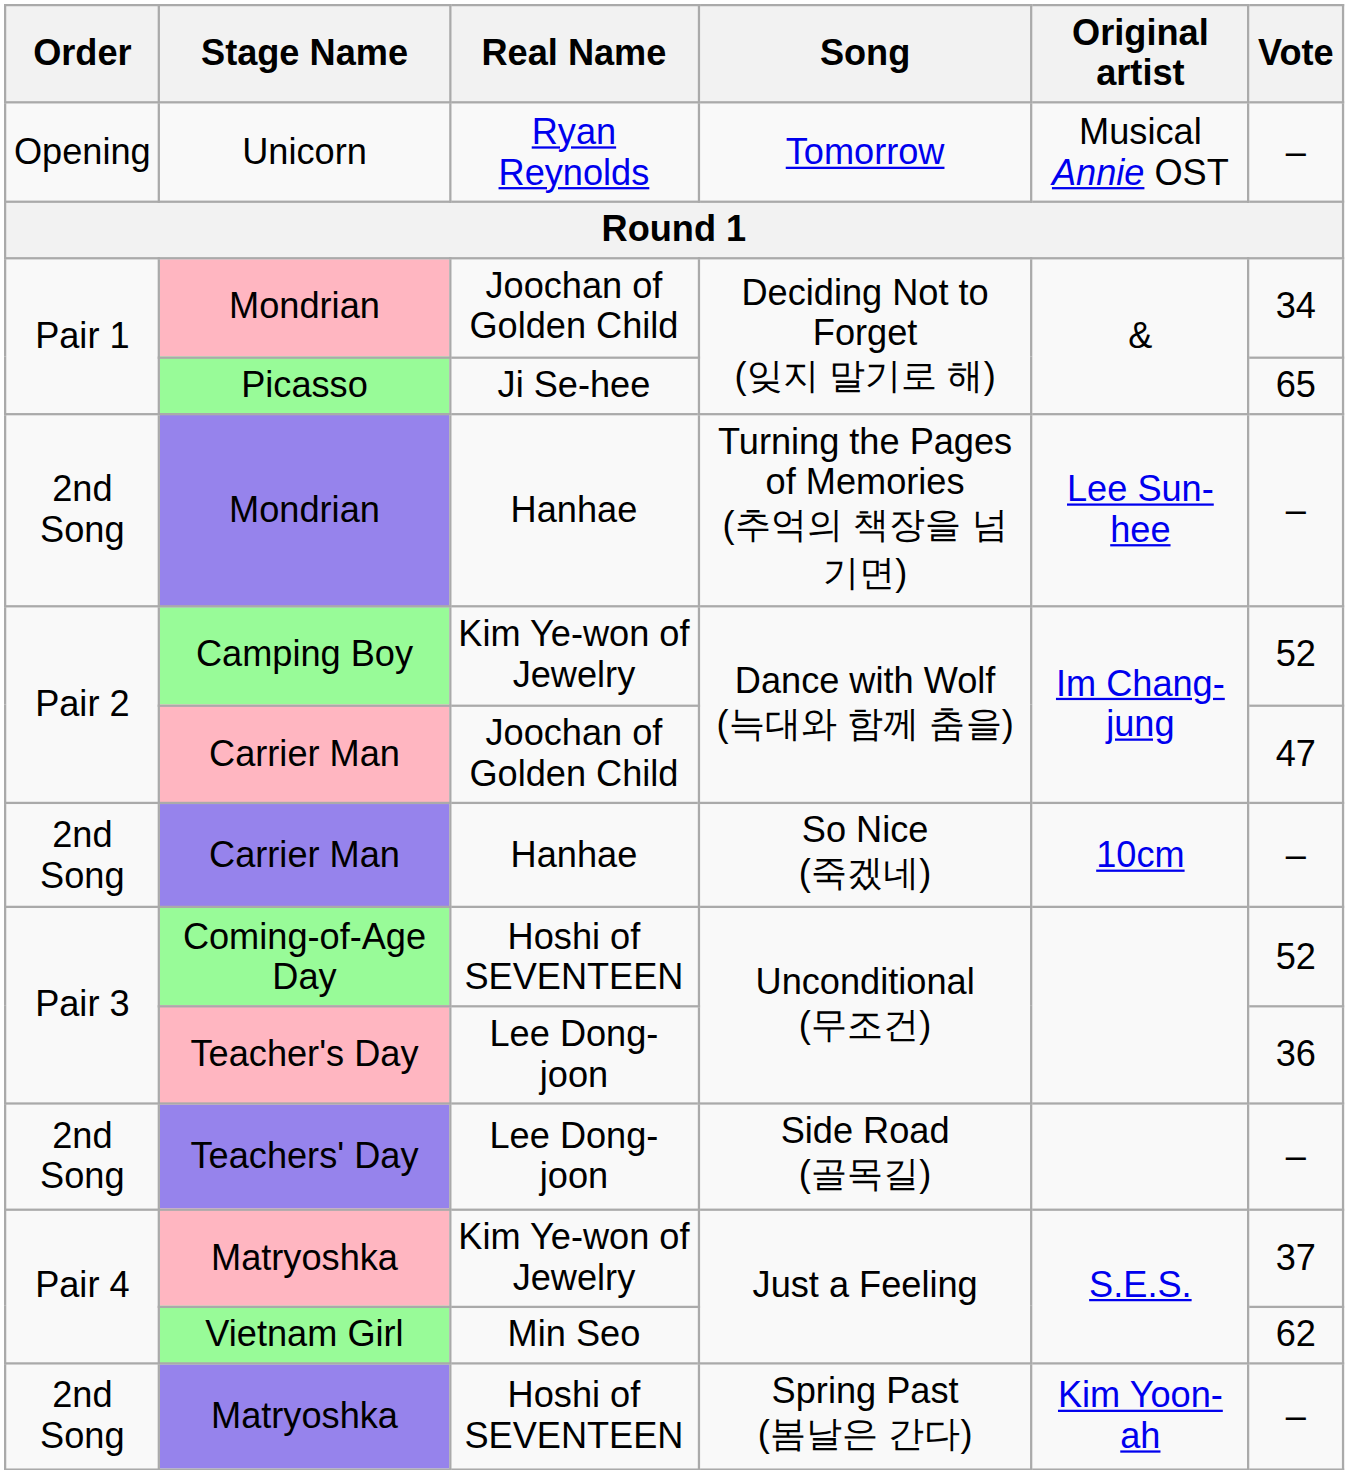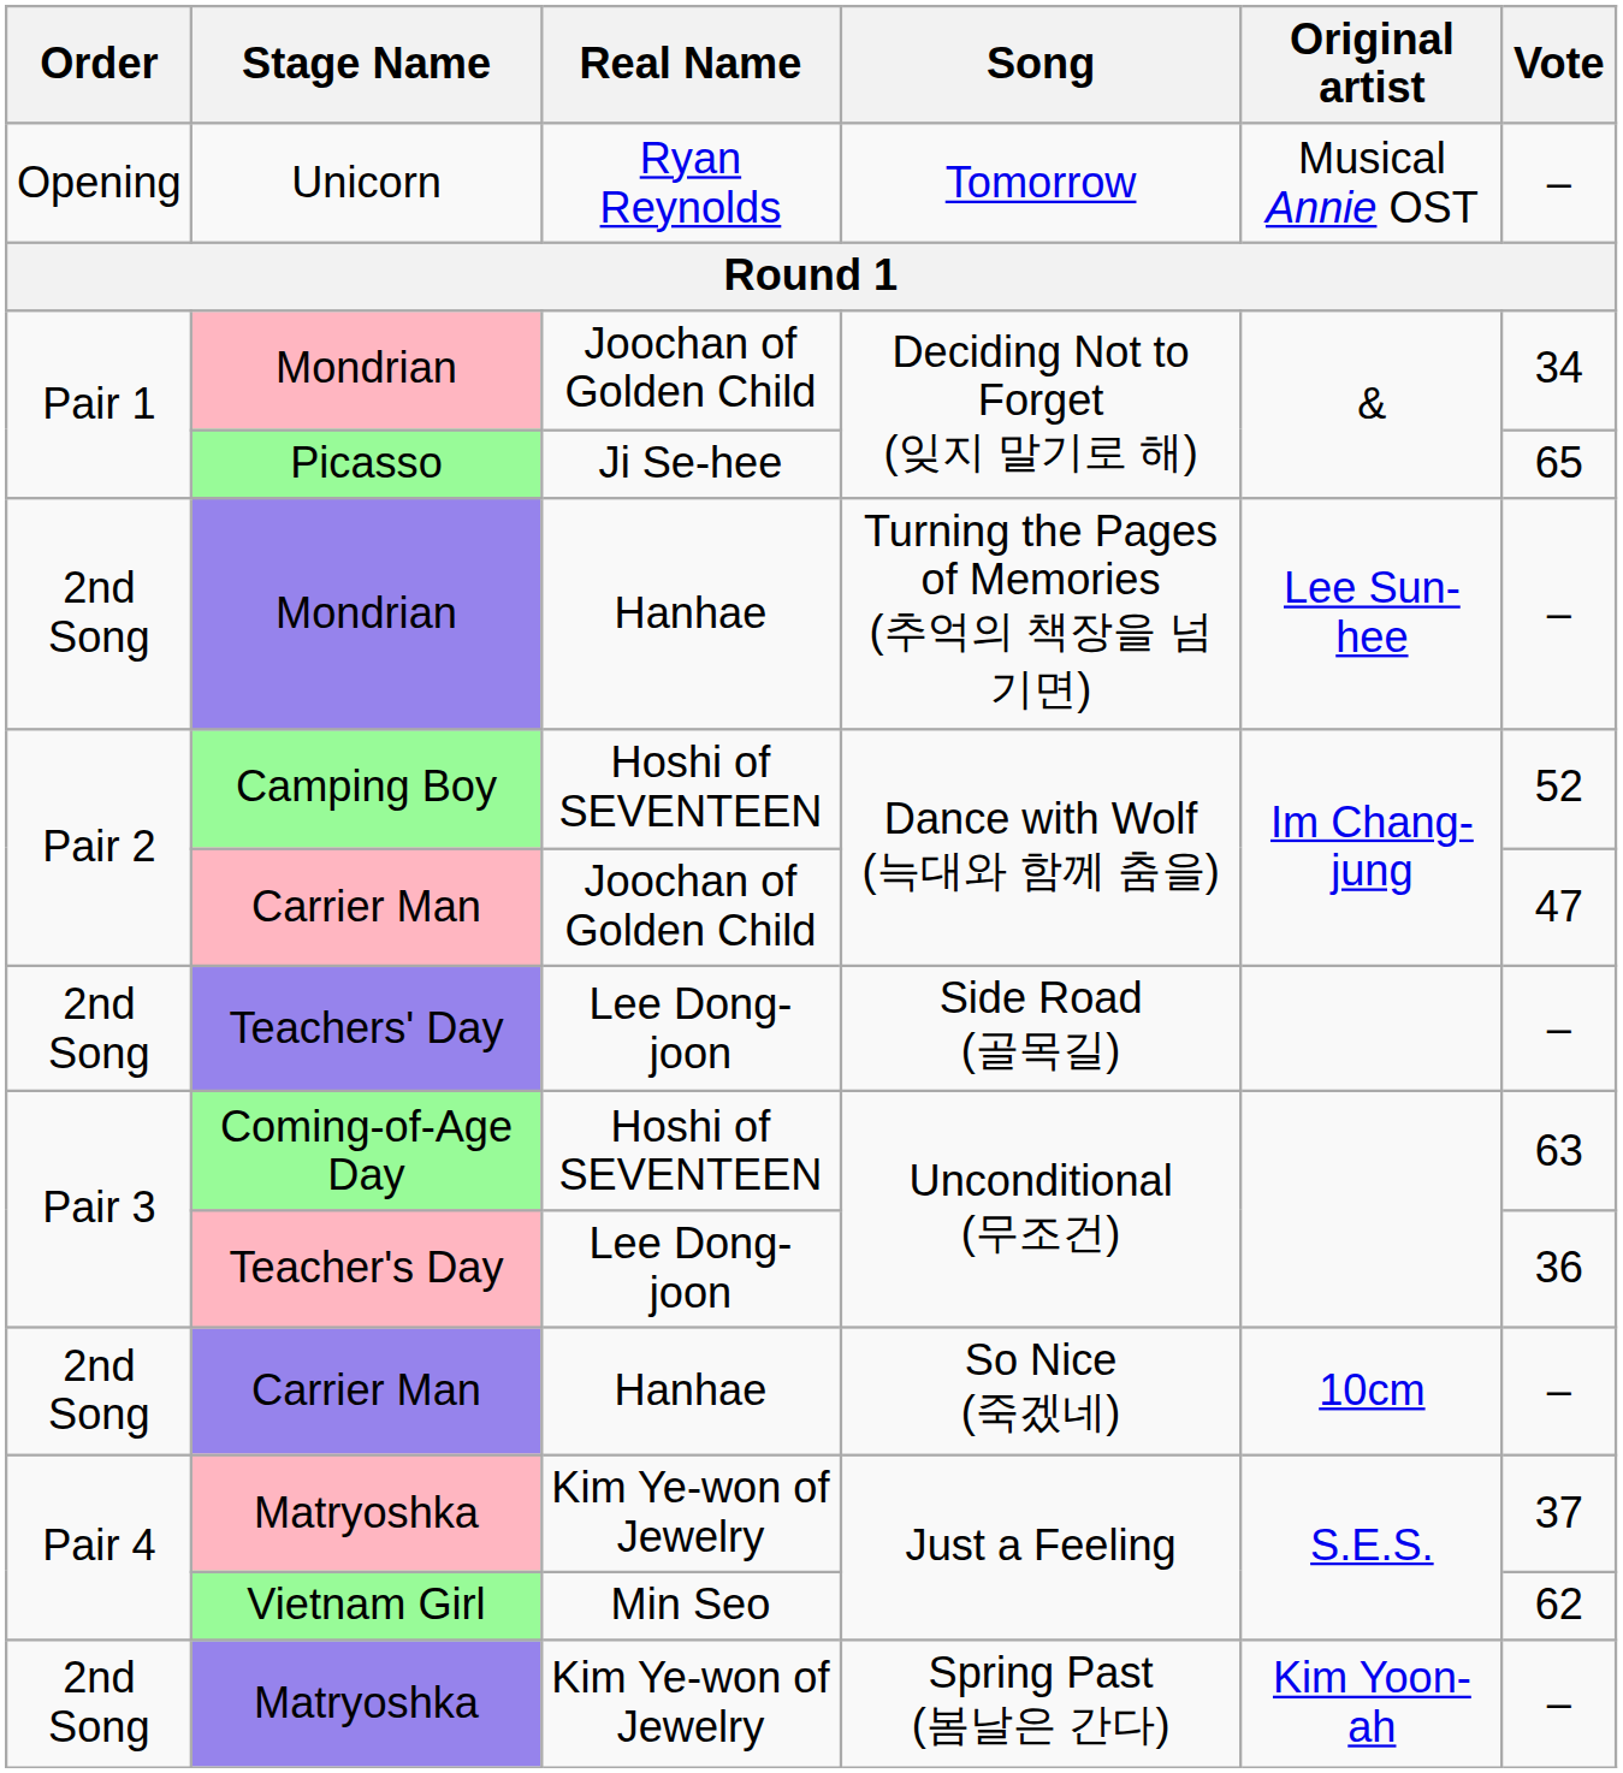 <table class="wikitable" style="text-align:center; width:95%;">
 <tr>
 <th style="width:1%;">Order</th>
 <th style="width:20%;">Stage Name</th>
 <th style="width:12%;">Real Name</th>
 <th style="width:23%;">Song</th>
 <th style="width:15%;">Original artist</th>
 <th style="width:1%;">Vote</th>
 </tr>
 <tr>
 <td>Opening</td>
 <td>Unicorn</td>
 <td><a href='#'>Ryan Reynolds</a></td>
 <td><a href='#'>Tomorrow</a></td>
 <td>Musical <em><a href='#'>Annie</a></em> OST</td>
 <td>–</td>
 </tr>
 <tr>
 <th colspan=6>Round 1</th>
 </tr>
 <tr>
 <td rowspan=2>Pair 1</td>
 <td bgcolor="lightpink">Mondrian</td>
 <td>Joochan of Golden Child</td>
 <td rowspan=2>Deciding Not to Forget<br>(잊지 말기로 해)</td>
 <td rowspan=2> & </td>
 <td>34</td>
 </tr>
 <tr>
 <td bgcolor="palegreen">Picasso</td>
 <td>Ji Se-hee</td>
 <td>65</td>
 </tr>
 <tr>
 <td>2nd Song</td>
 <td bgcolor="#9683EC">Mondrian</td>
 <td>Hanhae</td>
 <td>Turning the Pages of Memories<br>(추억의 책장을 넘기면)</td>
 <td><a href='#'>Lee Sun-hee</a></td>
 <td>–</td>
 </tr>
 <tr>
 <td rowspan=2>Pair 2</td>
 <td bgcolor="palegreen">Camping Boy</td>
-<td>Kim Ye-won of Jewelry</td>
+<td>Hoshi of SEVENTEEN</td>
 <td rowspan=2>Dance with Wolf<br>(늑대와 함께 춤을)</td>
 <td rowspan=2><a href='#'>Im Chang-jung</a></td>
 <td>52</td>
 </tr>
 <tr>
 <td bgcolor="lightpink">Carrier Man</td>
 <td>Joochan of Golden Child</td>
 <td>47</td>
 </tr>
 <tr>
 <td>2nd Song</td>
-<td bgcolor="#9683EC">Carrier Man</td>
-<td>Hanhae</td>
-<td>So Nice<br>(죽겠네)</td>
-<td><a href='#'>10cm</a></td>
+<td bgcolor="#9683EC">Teachers' Day</td>
+<td>Lee Dong-joon</td>
+<td>Side Road<br>(골목길)</td>
+<td></td>
 <td>–</td>
 </tr>
 <tr>
 <td rowspan=2>Pair 3</td>
 <td bgcolor="palegreen">Coming-of-Age Day</td>
 <td>Hoshi of SEVENTEEN</td>
 <td rowspan=2>Unconditional<br>(무조건)</td>
 <td rowspan=2></td>
-<td>52</td>
+<td>63</td>
 </tr>
 <tr>
 <td bgcolor="lightpink">Teacher's Day</td>
 <td>Lee Dong-joon</td>
 <td>36</td>
 </tr>
 <tr>
 <td>2nd Song</td>
-<td bgcolor="#9683EC">Teachers' Day</td>
-<td>Lee Dong-joon</td>
-<td>Side Road<br>(골목길)</td>
-<td></td>
+<td bgcolor="#9683EC">Carrier Man</td>
+<td>Hanhae</td>
+<td>So Nice<br>(죽겠네)</td>
+<td><a href='#'>10cm</a></td>
 <td>–</td>
 </tr>
 <tr>
 <td rowspan=2>Pair 4</td>
 <td bgcolor="lightpink">Matryoshka</td>
 <td>Kim Ye-won of Jewelry</td>
 <td rowspan=2>Just a Feeling</td>
 <td rowspan=2><a href='#'>S.E.S.</a></td>
 <td>37</td>
 </tr>
 <tr>
 <td bgcolor="palegreen">Vietnam Girl</td>
 <td>Min Seo</td>
 <td>62</td>
 </tr>
 <tr>
 <td>2nd Song</td>
 <td bgcolor="#9683EC">Matryoshka</td>
-<td>Hoshi of SEVENTEEN</td>
+<td>Kim Ye-won of Jewelry</td>
 <td>Spring Past<br>(봄날은 간다)</td>
 <td><a href='#'>Kim Yoon-ah</a></td>
 <td>–</td>
 </tr>
 </table>
